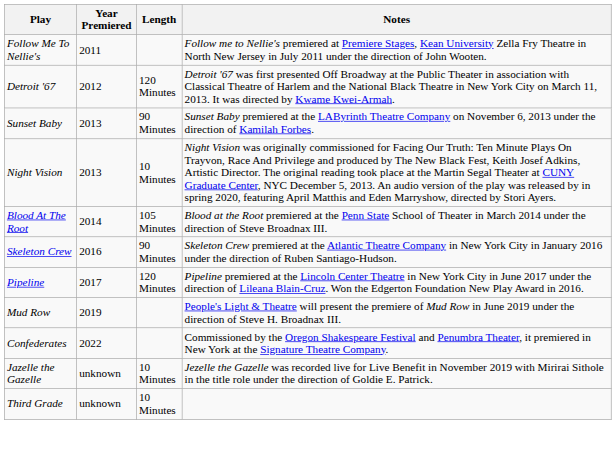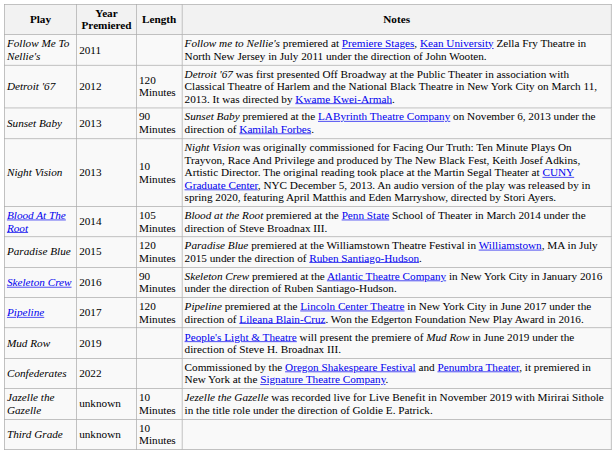 <table class="wikitable">
 <tr>
 <th>Play</th>
 <th>Year Premiered</th>
 <th>Length</th>
 <th>Notes</th>
 </tr>
 <tr>
 <td><em>Follow Me To Nellie's</em></td>
 <td>2011</td>
 <td></td>
 <td><em>Follow me to Nellie's</em> premiered at <a href='#'>Premiere Stages</a>, <a href='#'>Kean University</a> Zella Fry Theatre in North New Jersey in July 2011 under the direction of John Wooten.</td>
 </tr>
 <tr>
 <td><em>Detroit '67</em></td>
 <td>2012</td>
 <td>120 Minutes</td>
 <td><em>Detroit '67</em> was first presented Off Broadway at the Public Theater in association with Classical Theatre of Harlem and the National Black Theatre in New York City on March 11, 2013. It was directed by <a href='#'>Kwame Kwei-Armah</a>.</td>
 </tr>
 <tr>
 <td><em>Sunset Baby</em></td>
 <td>2013</td>
 <td>90 Minutes</td>
 <td><em>Sunset Baby</em> premiered at the <a href='#'>LAByrinth Theatre Company</a> on November 6, 2013 under the direction of <a href='#'>Kamilah Forbes</a>.</td>
 </tr>
 <tr>
 <td><em>Night Vision</em></td>
 <td>2013</td>
 <td>10 Minutes</td>
 <td><em>Night Vision</em> was originally commissioned for Facing Our Truth: Ten Minute Plays On Trayvon, Race And Privilege and produced by The New Black Fest, Keith Josef Adkins, Artistic Director. The original reading took place at the Martin Segal Theater at <a href='#'>CUNY Graduate Center</a>, NYC December 5, 2013. An audio version of the play was released by  in spring 2020, featuring April Matthis and Eden Marryshow, directed by Stori Ayers.</td>
 </tr>
 <tr>
 <td><em><a href='#'>Blood At The Root</a></em></td>
 <td>2014</td>
 <td>105 Minutes</td>
 <td><em>Blood at the Root</em> premiered at the <a href='#'>Penn State</a> School of Theater in March 2014 under the direction of Steve Broadnax III.</td>
 </tr>
 <tr>
+<td><em>Paradise Blue</em></td>
+<td>2015</td>
+<td>120 Minutes</td>
+<td><em>Paradise Blue</em> premiered at the Williamstown Theatre Festival in <a href='#'>Williamstown</a>, MA in July 2015 under the direction of <a href='#'>Ruben Santiago-Hudson</a>.</td>
+</tr>
+<tr>
 <td><em><a href='#'>Skeleton Crew</a></em></td>
 <td>2016</td>
 <td>90 Minutes</td>
 <td><em>Skeleton Crew</em> premiered at the <a href='#'>Atlantic Theatre Company</a> in New York City in January 2016 under the direction of Ruben Santiago-Hudson.</td>
 </tr>
 <tr>
 <td><em><a href='#'>Pipeline</a></em></td>
 <td>2017</td>
 <td>120 Minutes</td>
 <td><em>Pipeline</em> premiered at the <a href='#'>Lincoln Center Theatre</a> in New York City in June 2017 under the direction of <a href='#'>Lileana Blain-Cruz</a>. Won the Edgerton Foundation New Play Award in 2016.</td>
 </tr>
 <tr>
 <td><em>Mud Row</em></td>
 <td>2019</td>
 <td></td>
 <td><a href='#'>People's Light & Theatre</a> will present the premiere of <em>Mud Row</em> in June 2019 under the direction of Steve H. Broadnax III.</td>
 </tr>
 <tr>
 <td><em>Confederates</em></td>
 <td>2022</td>
 <td></td>
 <td>Commissioned by the <a href='#'>Oregon Shakespeare Festival</a> and <a href='#'>Penumbra Theater</a>, it premiered in New York at the <a href='#'>Signature Theatre Company</a>.</td>
 </tr>
 <tr>
 <td><em>Jazelle the Gazelle</em></td>
 <td>unknown</td>
 <td>10 Minutes</td>
 <td><em>Jezelle the Gazelle</em> was recorded live for  Live Benefit in November 2019 with Mirirai Sithole in the title role under the direction of Goldie E. Patrick.</td>
 </tr>
 <tr>
 <td><em>Third Grade</em></td>
 <td>unknown</td>
 <td>10 Minutes</td>
 <td></td>
 </tr>
 </table>
